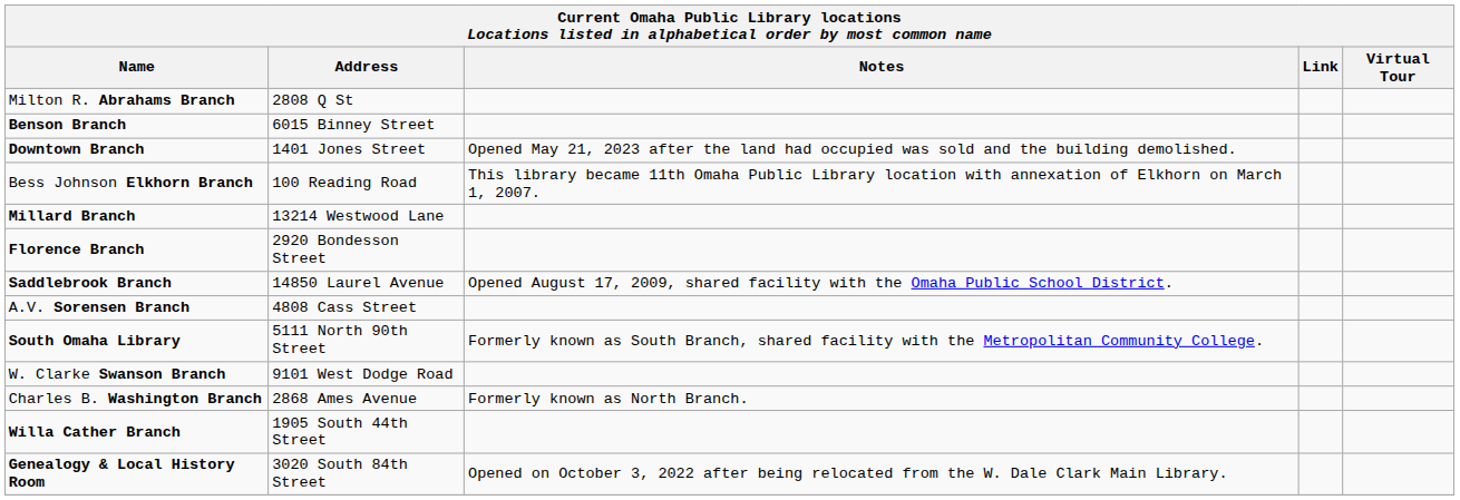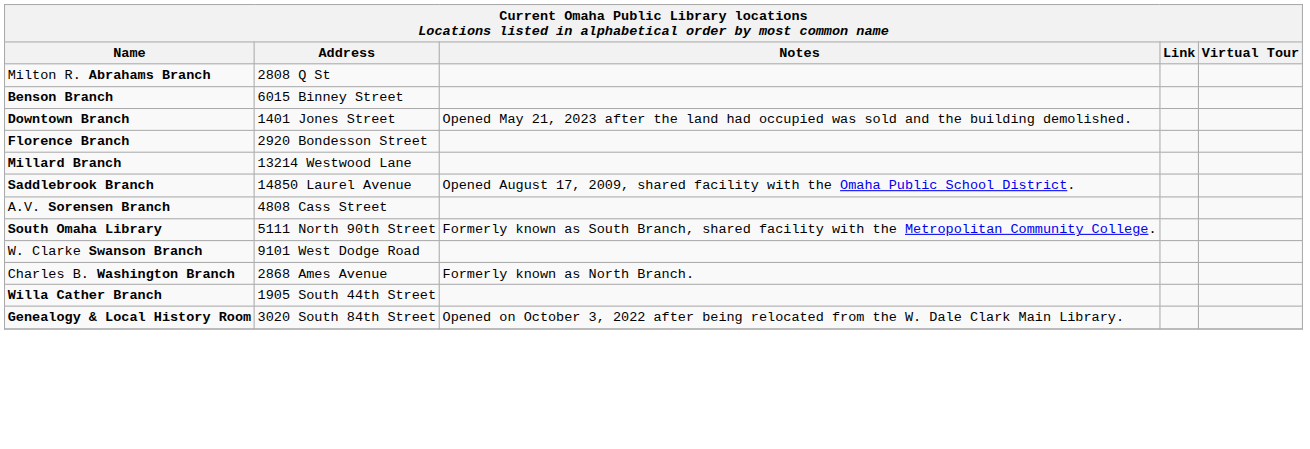 <table class="wikitable">
 <tr>
 <th colspan="5" align="center"><strong>Current Omaha Public Library locations</strong><br><em>Locations listed in alphabetical order by most common name</em></th>
 </tr>
 <tr>
 <th>Name</th>
 <th>Address</th>
 <th>Notes</th>
 <th>Link</th>
 <th><strong>Virtual Tour</strong></th>
 </tr>
 <tr>
 <td>Milton R. <strong>Abrahams Branch</strong></td>
 <td>2808 Q St</td>
 <td></td>
 <td></td>
 <td></td>
 </tr>
 <tr>
 <td><strong>Benson Branch</strong></td>
 <td>6015 Binney Street</td>
 <td></td>
 <td></td>
 <td></td>
 </tr>
 <tr>
 <td><strong>Downtown Branch</strong></td>
 <td>1401 Jones Street</td>
 <td>Opened May 21, 2023 after the land  had occupied was sold and the building demolished.</td>
 <td></td>
 </tr>
 <tr>
-<td>Bess Johnson <strong>Elkhorn Branch</strong></td>
-<td>100 Reading Road</td>
-<td>This library became 11th Omaha Public Library location with annexation of Elkhorn on March 1, 2007.</td>
+<td><strong>Florence Branch</strong></td>
+<td>2920 Bondesson Street</td>
+<td></td>
 <td></td>
 <td></td>
 </tr>
 <tr>
 <td><strong>Millard Branch</strong></td>
 <td>13214 Westwood Lane</td>
-<td></td>
-<td></td>
-<td></td>
-</tr>
-<tr>
-<td><strong>Florence Branch</strong></td>
-<td>2920 Bondesson Street</td>
 <td></td>
 <td></td>
 <td></td>
 </tr>
 <tr>
 <td><strong>Saddlebrook Branch</strong></td>
 <td>14850 Laurel Avenue</td>
 <td>Opened August 17, 2009, shared facility with the <a href='#'>Omaha Public School District</a>.</td>
 <td></td>
 <td></td>
 </tr>
 <tr>
 <td>A.V. <strong>Sorensen Branch</strong></td>
 <td>4808 Cass Street</td>
 <td></td>
 <td></td>
 <td></td>
 </tr>
 <tr>
 <td><strong>South Omaha Library</strong></td>
 <td>5111 North 90th Street</td>
 <td>Formerly known as South Branch, shared facility with the <a href='#'>Metropolitan Community College</a>.</td>
 <td></td>
 <td></td>
 </tr>
 <tr>
 <td>W. Clarke <strong>Swanson Branch</strong></td>
 <td>9101 West Dodge Road</td>
 <td></td>
 <td></td>
 <td></td>
 </tr>
 <tr>
 <td>Charles B. <strong>Washington Branch</strong></td>
 <td>2868 Ames Avenue</td>
 <td>Formerly known as North Branch.</td>
 <td></td>
 <td></td>
 </tr>
 <tr>
 <td><strong>Willa Cather Branch</strong></td>
 <td>1905 South 44th Street</td>
 <td></td>
 <td></td>
 <td></td>
 </tr>
 <tr>
 <td><strong>Genealogy & Local History Room</strong></td>
 <td>3020 South 84th Street</td>
 <td>Opened on October 3, 2022 after being relocated from the W. Dale Clark Main Library.</td>
 <td></td>
 <td></td>
 </tr>
 <tr>
 </tr>
 </table>
